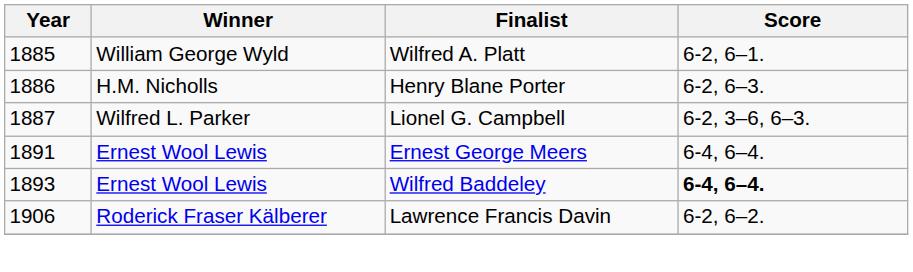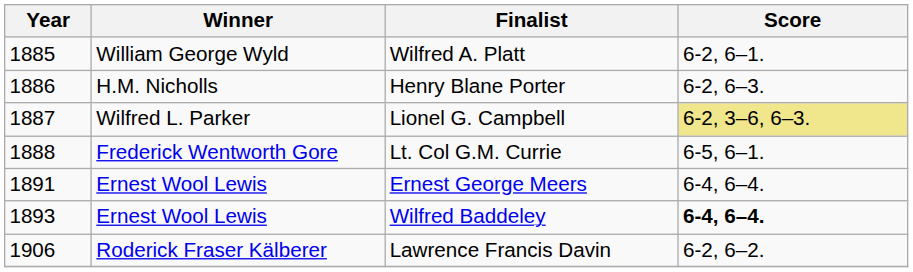 <table class="wikitable">
 <tr>
 <th style="width:60px;">Year</th>
 <th style="width:220px;">Winner</th>
 <th style="width:220px;">Finalist</th>
 <th style="width:170px;">Score</th>
 </tr>
 <tr>
 <td>1885</td>
 <td> William George Wyld</td>
 <td> Wilfred A. Platt</td>
 <td>6-2, 6–1.</td>
 </tr>
 <tr>
 <td>1886</td>
 <td> H.M. Nicholls</td>
 <td> Henry Blane Porter</td>
 <td>6-2, 6–3.</td>
 </tr>
 <tr>
 <td>1887</td>
 <td> Wilfred L. Parker</td>
 <td> Lionel G. Campbell</td>
-<td>6-2, 3–6, 6–3.</td>
+<td style="background: khaki;">6-2, 3–6, 6–3.</td>
+</tr>
+<tr>
+<td>1888</td>
+<td> <a href='#'>Frederick Wentworth Gore</a></td>
+<td> Lt. Col G.M. Currie</td>
+<td>6-5, 6–1.</td>
 </tr>
 <tr>
 <td>1891</td>
 <td> <a href='#'>Ernest Wool Lewis</a></td>
 <td> <a href='#'>Ernest George Meers</a></td>
 <td>6-4, 6–4.</td>
 </tr>
 <tr>
 <td>1893</td>
 <td> <a href='#'>Ernest Wool Lewis</a></td>
 <td> <a href='#'>Wilfred Baddeley</a></td>
 <td><strong>6-4, 6–4.</strong></td>
 </tr>
 <tr>
 <td>1906</td>
 <td>  <a href='#'>Roderick Fraser Kälberer</a></td>
 <td> Lawrence Francis Davin</td>
 <td>6-2, 6–2.</td>
 </tr>
 <tr>
 </tr>
 </table>
